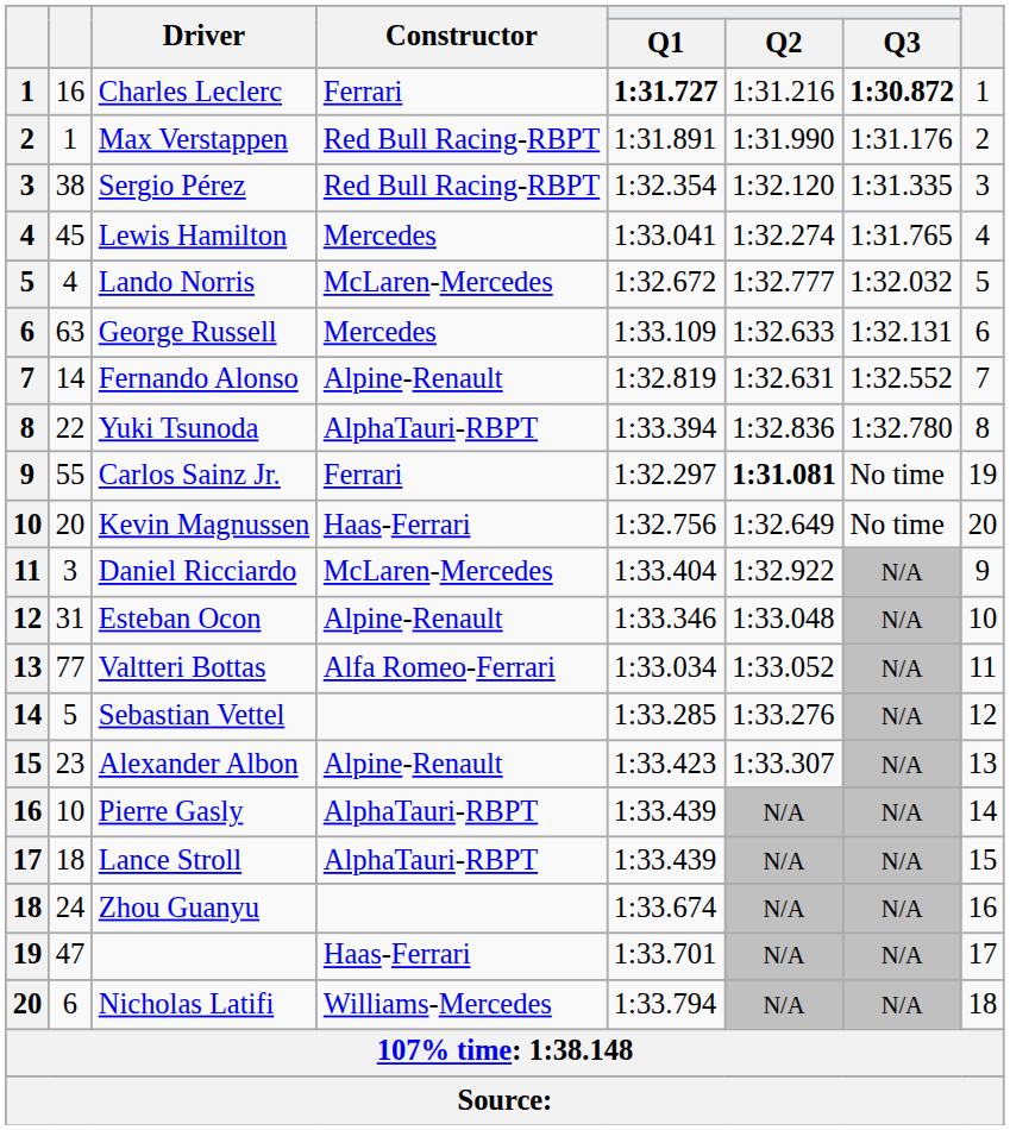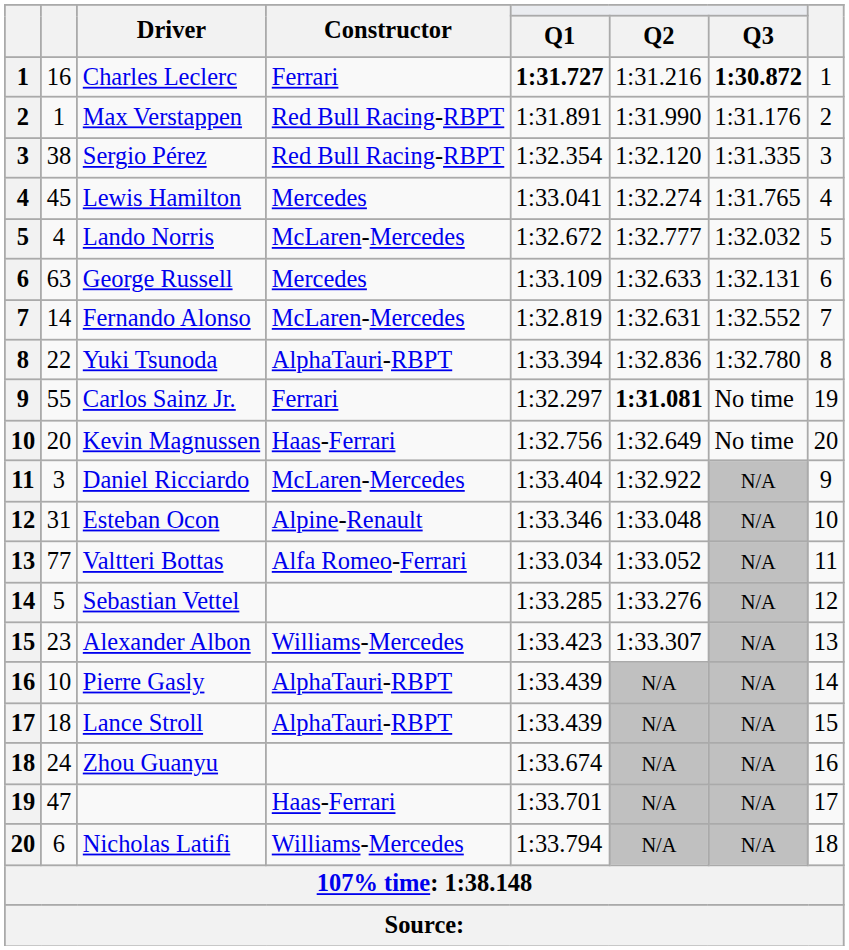 <table class="wikitable sortable" style="font-size: 85%;">
 <tr>
 <th rowspan="2"></th>
 <th rowspan="2"></th>
 <th rowspan="2">Driver</th>
 <th rowspan="2">Constructor</th>
 <th colspan="3" style="background:#eaecf0; text-align:center;"></th>
 <th rowspan="2"></th>
 </tr>
 <tr>
 <th scope="col">Q1</th>
 <th scope="col">Q2</th>
 <th scope="col">Q3</th>
 </tr>
 <tr>
 <th scope="row">1</th>
 <td align="center">16</td>
 <td data-sort-value="lec"> <a href='#'>Charles Leclerc</a></td>
 <td><a href='#'>Ferrari</a></td>
 <td><strong>1:31.727</strong></td>
 <td>1:31.216</td>
 <td><strong>1:30.872</strong></td>
 <td align="center">1</td>
 </tr>
 <tr>
 <th scope="row">2</th>
 <td align="center">1</td>
 <td data-sort-value="ver"> <a href='#'>Max Verstappen</a></td>
 <td><a href='#'>Red Bull Racing</a>-<a href='#'>RBPT</a></td>
 <td>1:31.891</td>
 <td>1:31.990</td>
 <td>1:31.176</td>
 <td align="center">2</td>
 </tr>
 <tr>
 <th scope="row">3</th>
 <td align="center">38</td>
 <td data-sort-value="per"> <a href='#'>Sergio Pérez</a></td>
 <td><a href='#'>Red Bull Racing</a>-<a href='#'>RBPT</a></td>
 <td>1:32.354</td>
 <td>1:32.120</td>
 <td>1:31.335</td>
 <td align="center">3</td>
 </tr>
 <tr>
 <th scope="row">4</th>
 <td align="center">45</td>
 <td data-sort-value="ham"> <a href='#'>Lewis Hamilton</a></td>
 <td><a href='#'>Mercedes</a></td>
 <td>1:33.041</td>
 <td>1:32.274</td>
 <td>1:31.765</td>
 <td align="center">4</td>
 </tr>
 <tr>
 <th scope="row">5</th>
 <td align="center">4</td>
 <td data-sort-value="nor"> <a href='#'>Lando Norris</a></td>
 <td><a href='#'>McLaren</a>-<a href='#'>Mercedes</a></td>
 <td>1:32.672</td>
 <td>1:32.777</td>
 <td>1:32.032</td>
 <td align="center">5</td>
 </tr>
 <tr>
 <th scope="row">6</th>
 <td align="center">63</td>
 <td data-sort-value="rus"> <a href='#'>George Russell</a></td>
 <td><a href='#'>Mercedes</a></td>
 <td>1:33.109</td>
 <td>1:32.633</td>
 <td>1:32.131</td>
 <td align="center">6</td>
 </tr>
 <tr>
 <th scope="row">7</th>
 <td align="center">14</td>
 <td data-sort-value="alo"> <a href='#'>Fernando Alonso</a></td>
-<td><a href='#'>Alpine</a>-<a href='#'>Renault</a></td>
+<td><a href='#'>McLaren</a>-<a href='#'>Mercedes</a></td>
 <td>1:32.819</td>
 <td>1:32.631</td>
 <td>1:32.552</td>
 <td align="center">7</td>
 </tr>
 <tr>
 <th scope="row">8</th>
 <td align="center">22</td>
 <td data-sort-value="tsu"> <a href='#'>Yuki Tsunoda</a></td>
 <td><a href='#'>AlphaTauri</a>-<a href='#'>RBPT</a></td>
 <td>1:33.394</td>
 <td>1:32.836</td>
 <td>1:32.780</td>
 <td align="center">8</td>
 </tr>
 <tr>
 <th scope="row">9</th>
 <td align="center">55</td>
 <td data-sort-value="sai"> <a href='#'>Carlos Sainz Jr.</a></td>
 <td><a href='#'>Ferrari</a></td>
 <td>1:32.297</td>
 <td><strong>1:31.081</strong></td>
 <td>No time</td>
 <td align="center">19</td>
 </tr>
 <tr>
 <th scope="row">10</th>
 <td align="center">20</td>
 <td data-sort-value="mag"> <a href='#'>Kevin Magnussen</a></td>
 <td><a href='#'>Haas</a>-<a href='#'>Ferrari</a></td>
 <td>1:32.756</td>
 <td>1:32.649</td>
 <td>No time</td>
 <td align="center">20</td>
 </tr>
 <tr>
 <th scope="row">11</th>
 <td align="center">3</td>
 <td data-sort-value="ric"> <a href='#'>Daniel Ricciardo</a></td>
 <td><a href='#'>McLaren</a>-<a href='#'>Mercedes</a></td>
 <td>1:33.404</td>
 <td>1:32.922</td>
 <td data-sort-value="16" align="center" style="background: silver"><small>N/A</small></td>
 <td align="center">9</td>
 </tr>
 <tr>
 <th scope="row">12</th>
 <td align="center">31</td>
 <td data-sort-value="oco"> <a href='#'>Esteban Ocon</a></td>
 <td><a href='#'>Alpine</a>-<a href='#'>Renault</a></td>
 <td>1:33.346</td>
 <td>1:33.048</td>
 <td data-sort-value="13" align="center" style="background: silver"><small>N/A</small></td>
 <td align="center">10</td>
 </tr>
 <tr>
 <th scope="row">13</th>
 <td align="center">77</td>
 <td data-sort-value="bot"> <a href='#'>Valtteri Bottas</a></td>
 <td><a href='#'>Alfa Romeo</a>-<a href='#'>Ferrari</a></td>
 <td>1:33.034</td>
 <td>1:33.052</td>
 <td data-sort-value="13" align="center" style="background: silver"><small>N/A</small></td>
 <td align="center">11</td>
 </tr>
 <tr>
 <th scope="row">14</th>
 <td align="center">5</td>
 <td data-sort-value="vet"> <a href='#'>Sebastian Vettel</a></td>
 <td></td>
 <td>1:33.285</td>
 <td>1:33.276</td>
 <td data-sort-value="20" align="center" style="background: silver"><small>N/A</small></td>
 <td align="center">12</td>
 </tr>
 <tr>
 <th align="center">15</th>
 <td align="center">23</td>
 <td data-sort-value="alb"> <a href='#'>Alexander Albon</a></td>
-<td><a href='#'>Alpine</a>-<a href='#'>Renault</a></td>
+<td><a href='#'>Williams</a>-<a href='#'>Mercedes</a></td>
 <td>1:33.423</td>
 <td>1:33.307</td>
 <td data-sort-value="12" align="center" style="background: silver"><small>N/A</small></td>
 <td align="center">13</td>
 </tr>
 <tr>
 <th align="center">16</th>
 <td align="center">10</td>
 <td data-sort-value="gas"> <a href='#'>Pierre Gasly</a></td>
 <td><a href='#'>AlphaTauri</a>-<a href='#'>RBPT</a></td>
 <td>1:33.439</td>
 <td data-sort-value="11" align="center" style="background: silver"><small>N/A</small></td>
 <td data-sort-value="11" align="center" style="background: silver"><small>N/A</small></td>
 <td align="center">14</td>
 </tr>
 <tr>
 <th scope="row">17</th>
 <td align="center">18</td>
 <td data-sort-value="str"> <a href='#'>Lance Stroll</a></td>
 <td><a href='#'>AlphaTauri</a>-<a href='#'>RBPT</a></td>
 <td>1:33.439</td>
 <td data-sort-value="17" align="center" style="background: silver"><small>N/A</small></td>
 <td data-sort-value="17" align="center" style="background: silver"><small>N/A</small></td>
 <td align="center">15</td>
 </tr>
 <tr>
 <th scope="row">18</th>
 <td align="center">24</td>
 <td data-sort-value="zho"> <a href='#'>Zhou Guanyu</a></td>
 <td></td>
 <td>1:33.674</td>
 <td data-sort-value="18" align="center" style="background: silver"><small>N/A</small></td>
 <td data-sort-value="18" align="center" style="background: silver"><small>N/A</small></td>
 <td align="center">16</td>
 </tr>
 <tr>
 <th scope="row">19</th>
 <td align="center">47</td>
 <td data-sort-value="sch"></td>
 <td><a href='#'>Haas</a>-<a href='#'>Ferrari</a></td>
 <td>1:33.701</td>
 <td data-sort-value="19" align="center" style="background: silver"><small>N/A</small></td>
 <td data-sort-value="19" align="center" style="background: silver"><small>N/A</small></td>
 <td align="center">17</td>
 </tr>
 <tr>
 <th align="center">20</th>
 <td align="center">6</td>
 <td data-sort-value="lat"> <a href='#'>Nicholas Latifi</a></td>
 <td><a href='#'>Williams</a>-<a href='#'>Mercedes</a></td>
 <td>1:33.794</td>
 <td data-sort-value="19" align="center" style="background: silver"><small>N/A</small></td>
 <td data-sort-value="19" align="center" style="background: silver"><small>N/A</small></td>
 <td align="center">18</td>
 </tr>
 <tr>
 <th colspan="8"><a href='#'>107% time</a>: 1:38.148</th>
 </tr>
 <tr>
 <th colspan="8">Source:</th>
 </tr>
 </table>
